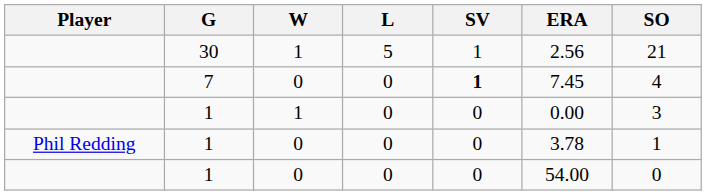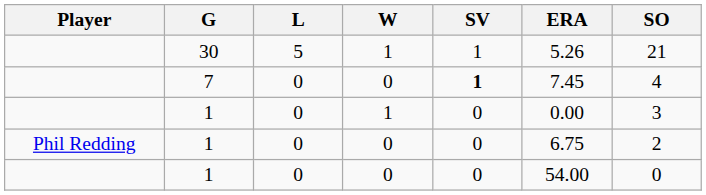 <table class="wikitable sortable">
 <tr>
 <th bgcolor="#DDDDFF" width="16%">Player</th>
 <th bgcolor="#DDDDFF" width="9%">G</th>
+<th bgcolor="#DDDDFF" width="9%">L</th>
 <th bgcolor="#DDDDFF" width="9%">W</th>
-<th bgcolor="#DDDDFF" width="9%">L</th>
 <th bgcolor="#DDDDFF" width="9%">SV</th>
 <th bgcolor="#DDDDFF" width="9%">ERA</th>
 <th bgcolor="#DDDDFF" width="9%">SO</th>
 </tr>
 <tr align="center">
 <td></td>
 <td>30</td>
-<td>1</td>
 <td>5</td>
 <td>1</td>
-<td>2.56</td>
+<td>1</td>
+<td>5.26</td>
 <td>21</td>
 </tr>
 <tr align="center">
 <td></td>
 <td>7</td>
 <td>0</td>
 <td>0</td>
 <td><strong>1</strong></td>
 <td>7.45</td>
 <td>4</td>
 </tr>
 <tr align="center">
 <td></td>
 <td>1</td>
+<td>0</td>
 <td>1</td>
-<td>0</td>
 <td>0</td>
 <td>0.00</td>
 <td>3</td>
 </tr>
 <tr align="center">
 <td><a href='#'>Phil Redding</a></td>
 <td>1</td>
 <td>0</td>
 <td>0</td>
 <td>0</td>
-<td>3.78</td>
-<td>1</td>
+<td>6.75</td>
+<td>2</td>
 </tr>
 <tr align=center>
 <td></td>
 <td>1</td>
 <td>0</td>
 <td>0</td>
 <td>0</td>
 <td>54.00</td>
 <td>0</td>
 </tr>
 </table>
